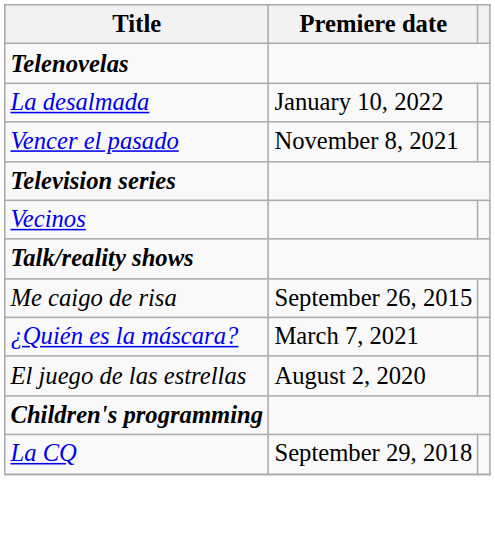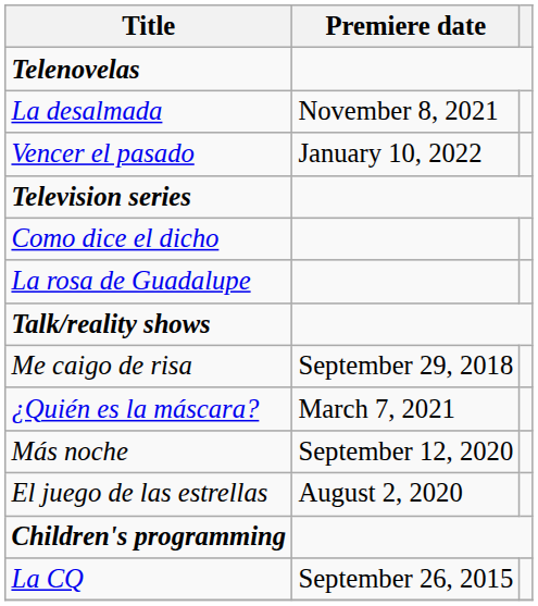 <table class="wikitable">
 <tr>
 <th>Title</th>
 <th>Premiere date</th>
 <th></th>
 </tr>
 <tr>
 <td><strong><em>Telenovelas</em></strong></td>
 </tr>
 <tr>
 <td><em><a href='#'>La desalmada</a></em></td>
-<td>January 10, 2022</td>
+<td>November 8, 2021</td>
 <td></td>
 </tr>
 <tr>
 <td><em><a href='#'>Vencer el pasado</a></em></td>
-<td>November 8, 2021</td>
+<td>January 10, 2022</td>
 <td></td>
 </tr>
 <tr>
 <td><strong><em>Television series</em></strong></td>
 </tr>
 <tr>
-<td><em><a href='#'>Vecinos</a></em></td>
+<td><em><a href='#'>Como dice el dicho</a></em></td>
+<td></td>
+<td></td>
+</tr>
+<tr>
+<td><em><a href='#'>La rosa de Guadalupe</a></em></td>
 <td></td>
 <td></td>
 </tr>
 <tr>
 <td><strong><em>Talk/reality shows</em></strong></td>
 </tr>
 <tr>
 <td><em>Me caigo de risa</em></td>
-<td>September 26, 2015</td>
+<td>September 29, 2018</td>
 <td></td>
 </tr>
 <tr>
 <td><em><a href='#'>¿Quién es la máscara?</a></em></td>
 <td>March 7, 2021</td>
+<td></td>
+</tr>
+<tr>
+<td><em>Más noche</em></td>
+<td>September 12, 2020</td>
 <td></td>
 </tr>
 <tr>
 <td><em>El juego de las estrellas</em></td>
 <td>August 2, 2020</td>
 <td></td>
 </tr>
 <tr>
 <td><strong><em>Children's programming</em></strong></td>
 </tr>
 <tr>
 <td><em><a href='#'>La CQ</a></em></td>
-<td>September 29, 2018</td>
+<td>September 26, 2015</td>
 <td></td>
 </tr>
 <tr>
 </tr>
 </table>
